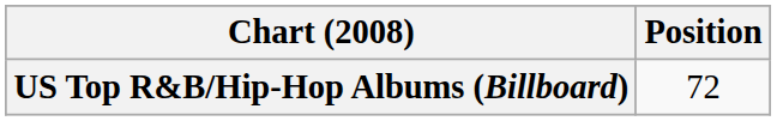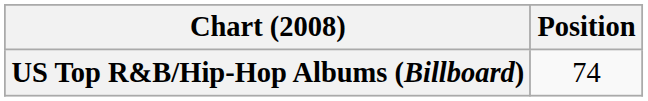 <table class="wikitable plainrowheaders" style="text-align:center">
 <tr>
 <th scope="col">Chart (2008)</th>
 <th scope="col">Position</th>
 </tr>
 <tr>
 <th scope="row">US Top R&B/Hip-Hop Albums (<em>Billboard</em>)</th>
-<td>72</td>
+<td>74</td>
 </tr>
 </table>
